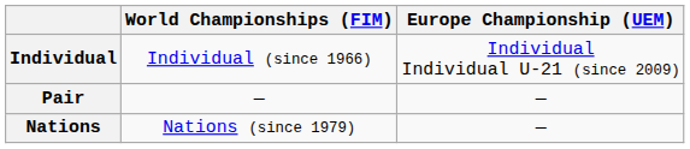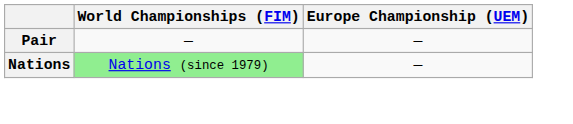 <table class="wikitable">
 <tr align=center >
 <th></th>
 <th>World Championships (<a href='#'>FIM</a>)</th>
 <th>Europe Championship (<a href='#'>UEM</a>)</th>
-</tr>
-<tr align=center >
-<th>Individual</th>
-<td><a href='#'>Individual</a> <small>(since 1966)</small></td>
-<td><a href='#'>Individual</a>  <br>Individual U-21 <small>(since 2009)</small></td>
 </tr>
 <tr align=center >
 <th>Pair</th>
 <td>—</td>
 <td>—</td>
 </tr>
 <tr align=center >
 <th>Nations</th>
-<td><a href='#'>Nations</a> <small>(since 1979)</small></td>
+<td style="background: lightgreen;"><a href='#'>Nations</a> <small>(since 1979)</small></td>
 <td>—</td>
 </tr>
 </table>
